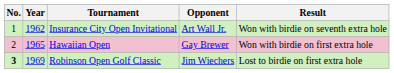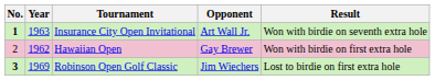 <table class="wikitable" style="font-size:95%;">
 <tr>
 <th>No.</th>
 <th>Year</th>
 <th>Tournament</th>
 <th>Opponent</th>
 <th>Result</th>
 </tr>
 <tr style="background:#D0F0C0;">
-<td align=center>1</td>
-<td><a href='#'>1962</a></td>
+<td align=center><strong>1</strong></td>
+<td><a href='#'>1963</a></td>
 <td><a href='#'>Insurance City Open Invitational</a></td>
 <td> <a href='#'>Art Wall Jr.</a></td>
 <td>Won with birdie on seventh extra hole</td>
 </tr>
 <tr style="background:#F2C1D1;">
 <td align=center>2</td>
-<td><a href='#'>1965</a></td>
+<td><a href='#'>1962</a></td>
 <td><a href='#'>Hawaiian Open</a></td>
 <td> <a href='#'>Gay Brewer</a></td>
 <td>Won with birdie on first extra hole</td>
 </tr>
 <tr style="background:#D0F0C0;">
 <td align=center><strong>3</strong></td>
 <td><a href='#'>1969</a></td>
 <td><a href='#'>Robinson Open Golf Classic</a></td>
 <td> <a href='#'>Jim Wiechers</a></td>
 <td>Lost to birdie on first extra hole</td>
 </tr>
 </table>
